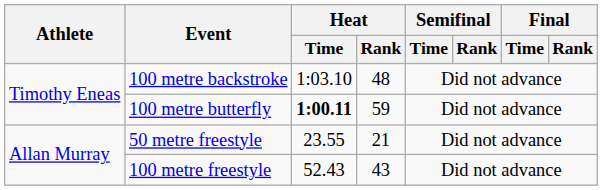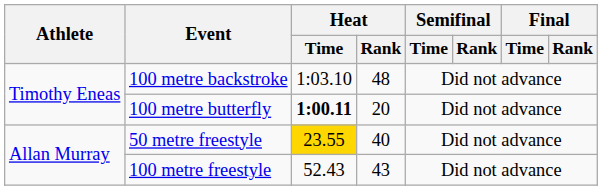 <table class=wikitable style="font-size:90%">
 <tr>
 <th rowspan="2">Athlete</th>
 <th rowspan="2">Event</th>
 <th colspan="2">Heat</th>
 <th colspan="2">Semifinal</th>
 <th colspan="2">Final</th>
 </tr>
 <tr style="font-size:95%">
 <th>Time</th>
 <th>Rank</th>
 <th>Time</th>
 <th>Rank</th>
 <th>Time</th>
 <th>Rank</th>
 </tr>
 <tr align=center>
 <td style="text-align:left;" rowspan="2"><a href='#'>Timothy Eneas</a></td>
 <td align=left><a href='#'>100 metre backstroke</a></td>
 <td align=center>1:03.10</td>
 <td align=center>48</td>
 <td colspan="4" style="text-align:center;">Did not advance</td>
 </tr>
 <tr>
 <td align=left><a href='#'>100 metre butterfly</a></td>
 <td align=center><strong>1:00.11</strong></td>
-<td align=center>59</td>
+<td align=center>20</td>
 <td colspan="4" style="text-align:center;">Did not advance</td>
 </tr>
 <tr align=center>
 <td style="text-align:left;" rowspan="2"><a href='#'>Allan Murray</a></td>
 <td align=left><a href='#'>50 metre freestyle</a></td>
-<td align=center>23.55</td>
-<td align=center>21</td>
+<td align=center style="background: gold;">23.55</td>
+<td align=center>40</td>
 <td colspan="4" style="text-align:center;">Did not advance</td>
 </tr>
 <tr>
 <td align=left><a href='#'>100 metre freestyle</a></td>
 <td align=center>52.43</td>
 <td align=center>43</td>
 <td colspan="4" style="text-align:center;">Did not advance</td>
 </tr>
 </table>
